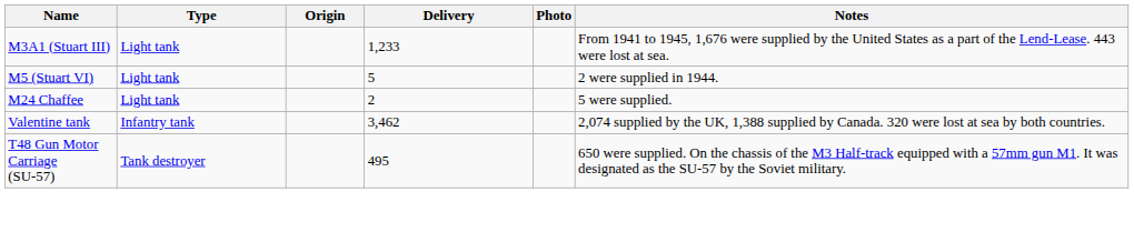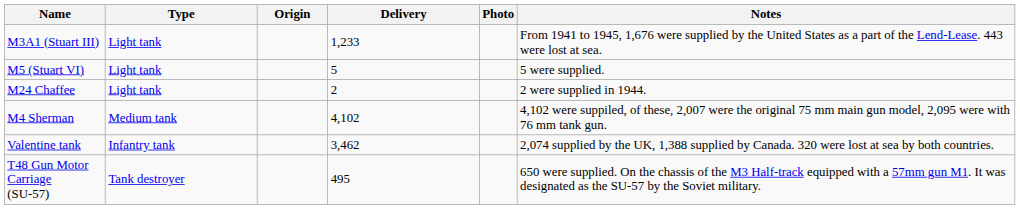 <table class="wikitable" style="width:100%;">
 <tr>
 <th style="width:10%;">Name</th>
 <th style="width:15%;">Type</th>
 <th style="width:7%;">Origin</th>
 <th style="width:15%;">Delivery</th>
 <th>Photo</th>
 <th>Notes</th>
 </tr>
 <tr>
 <td><a href='#'>M3A1 (Stuart III)</a></td>
 <td><a href='#'>Light tank</a></td>
 <td></td>
 <td>1,233</td>
 <td></td>
 <td>From 1941 to 1945, 1,676 were supplied by the United States as a part of the <a href='#'>Lend-Lease</a>. 443 were lost at sea.</td>
 </tr>
 <tr>
 <td><a href='#'>M5 (Stuart VI)</a></td>
 <td><a href='#'>Light tank</a></td>
 <td></td>
 <td>5</td>
 <td></td>
-<td>2 were supplied in 1944.</td>
+<td>5 were supplied.</td>
 </tr>
 <tr>
 <td><a href='#'>M24 Chaffee</a></td>
 <td><a href='#'>Light tank</a></td>
 <td></td>
 <td>2</td>
 <td></td>
-<td>5 were supplied.</td>
+<td>2 were supplied in 1944.</td>
+</tr>
+<tr>
+<td><a href='#'>M4 Sherman</a></td>
+<td><a href='#'>Medium tank</a></td>
+<td></td>
+<td>4,102</td>
+<td></td>
+<td>4,102 were suppiled, of these, 2,007 were the original 75 mm main gun model, 2,095 were with 76 mm tank gun.</td>
 </tr>
 <tr>
 <td><a href='#'>Valentine tank</a></td>
 <td><a href='#'>Infantry tank</a></td>
 <td></td>
 <td>3,462</td>
 <td></td>
 <td>2,074 supplied by the UK, 1,388 supplied by Canada. 320 were lost at sea by both countries.</td>
 </tr>
 <tr>
 <td><a href='#'>T48 Gun Motor Carriage</a><br>(SU-57)</td>
 <td><a href='#'>Tank destroyer</a></td>
 <td></td>
 <td>495</td>
 <td></td>
 <td>650 were supplied. On the chassis of the <a href='#'>M3 Half-track</a> equipped with a <a href='#'>57mm gun M1</a>. It was designated as the SU-57 by the Soviet military.</td>
 </tr>
 </table>
